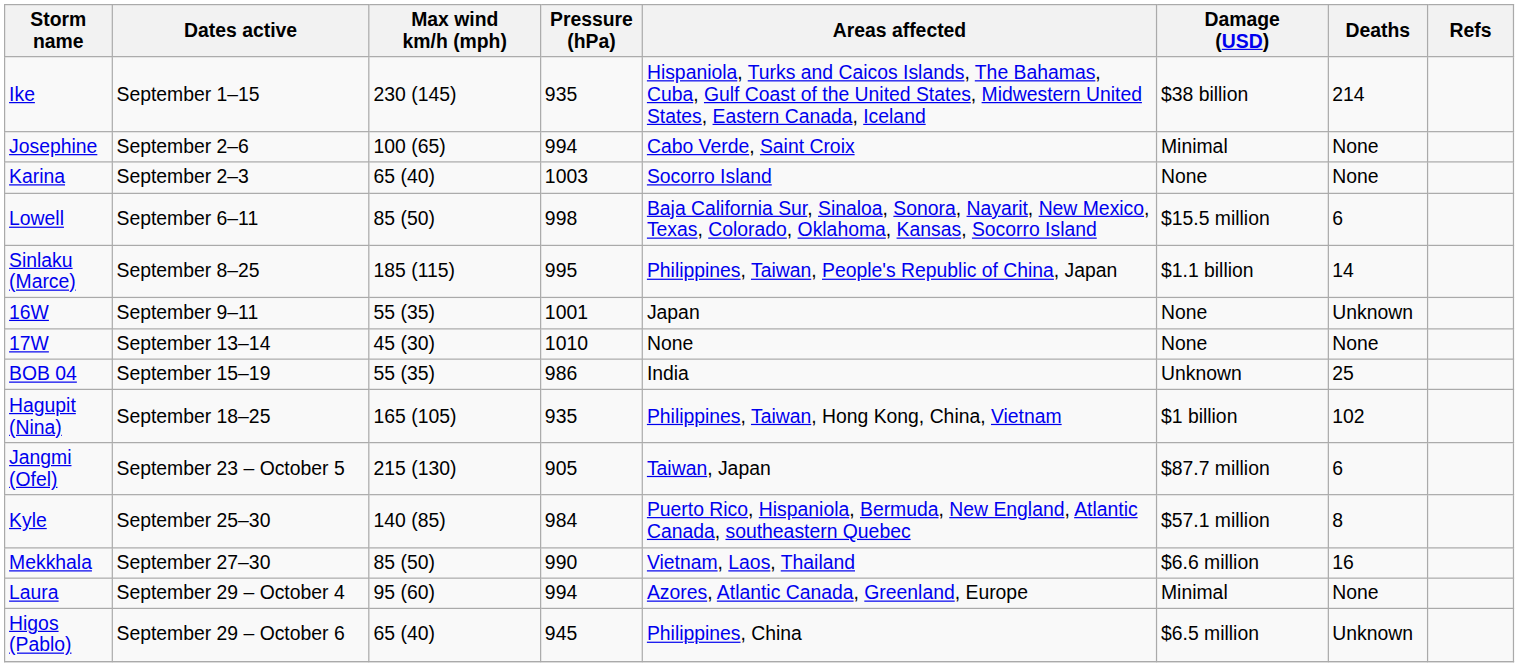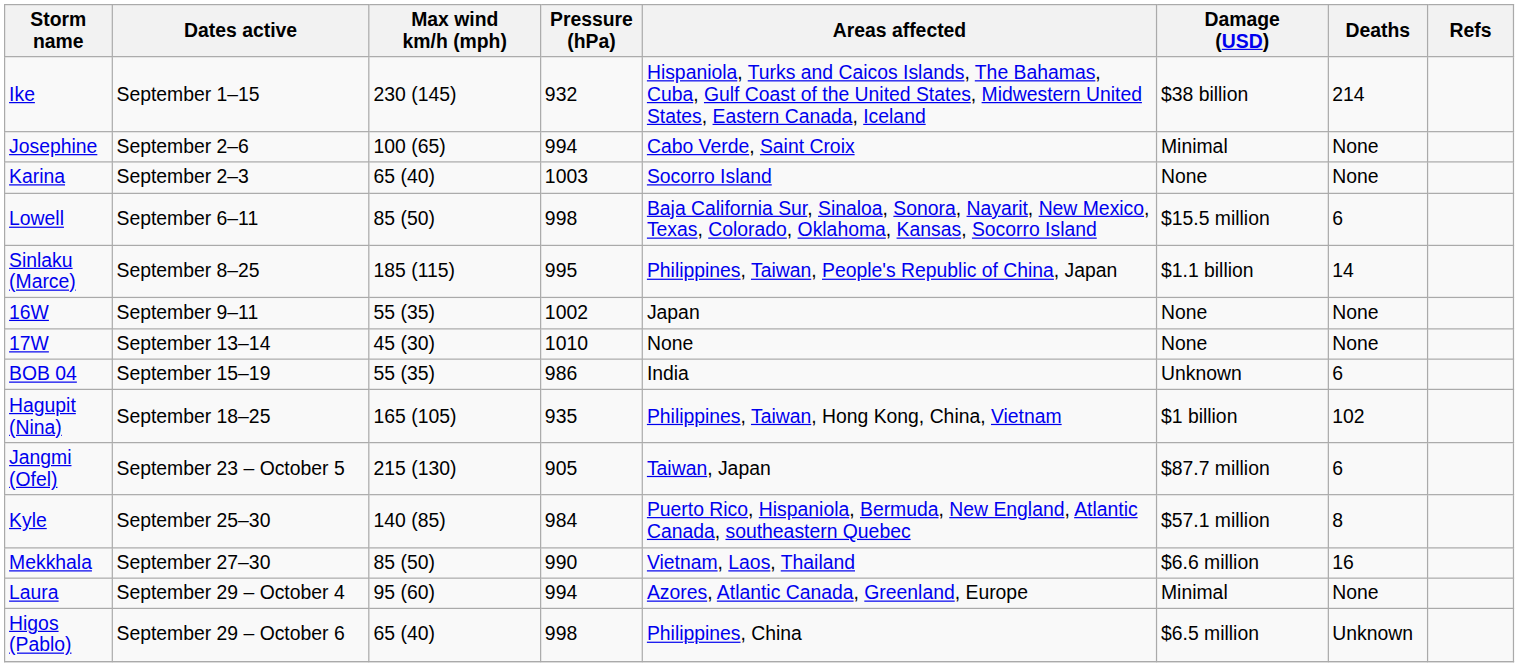 <table class="wikitable sortable">
 <tr>
 <th width="5%">Storm name</th>
 <th width="15%">Dates active</th>
 <th width="10%">Max wind<br>km/h (mph)</th>
 <th width="5%">Pressure<br>(hPa)</th>
 <th width="30%">Areas affected</th>
 <th width="10%">Damage<br>(<a href='#'>USD</a>)</th>
 <th width="5%">Deaths</th>
 <th width="5%">Refs</th>
 </tr>
 <tr>
 <td><a href='#'>Ike</a></td>
 <td>September 1–15</td>
 <td>230 (145)</td>
-<td>935</td>
+<td>932</td>
 <td><a href='#'>Hispaniola</a>, <a href='#'>Turks and Caicos Islands</a>, <a href='#'>The Bahamas</a>, <a href='#'>Cuba</a>, <a href='#'>Gulf Coast of the United States</a>, <a href='#'>Midwestern United States</a>, <a href='#'>Eastern Canada</a>, <a href='#'>Iceland</a></td>
 <td>$38 billion</td>
 <td>214</td>
 <td></td>
 </tr>
 <tr>
 <td><a href='#'>Josephine</a></td>
 <td>September 2–6</td>
 <td>100 (65)</td>
 <td>994</td>
 <td><a href='#'>Cabo Verde</a>, <a href='#'>Saint Croix</a></td>
 <td>Minimal</td>
 <td>None</td>
 <td></td>
 </tr>
 <tr>
 <td><a href='#'>Karina</a></td>
 <td>September 2–3</td>
 <td>65 (40)</td>
 <td>1003</td>
 <td><a href='#'>Socorro Island</a></td>
 <td>None</td>
 <td>None</td>
 <td></td>
 </tr>
 <tr>
 <td><a href='#'>Lowell</a></td>
 <td>September 6–11</td>
 <td>85 (50)</td>
 <td>998</td>
 <td><a href='#'>Baja California Sur</a>, <a href='#'>Sinaloa</a>, <a href='#'>Sonora</a>, <a href='#'>Nayarit</a>, <a href='#'>New Mexico</a>, <a href='#'>Texas</a>, <a href='#'>Colorado</a>, <a href='#'>Oklahoma</a>, <a href='#'>Kansas</a>, <a href='#'>Socorro Island</a></td>
 <td>$15.5 million</td>
 <td>6</td>
 <td></td>
 </tr>
 <tr>
 <td><a href='#'>Sinlaku (Marce)</a></td>
 <td>September 8–25</td>
 <td>185 (115)</td>
 <td>995</td>
 <td><a href='#'>Philippines</a>, <a href='#'>Taiwan</a>, <a href='#'>People's Republic of China</a>, Japan</td>
 <td>$1.1 billion</td>
 <td>14</td>
 <td></td>
 </tr>
 <tr>
 <td><a href='#'>16W</a></td>
 <td>September 9–11</td>
 <td>55 (35)</td>
-<td>1001</td>
+<td>1002</td>
 <td>Japan</td>
 <td>None</td>
-<td>Unknown</td>
+<td>None</td>
 <td></td>
 </tr>
 <tr>
 <td><a href='#'>17W</a></td>
 <td>September 13–14</td>
 <td>45 (30)</td>
 <td>1010</td>
 <td>None</td>
 <td>None</td>
 <td>None</td>
 <td></td>
 </tr>
 <tr>
 <td><a href='#'>BOB 04</a></td>
 <td>September 15–19</td>
 <td>55 (35)</td>
 <td>986</td>
 <td>India</td>
 <td>Unknown</td>
-<td>25</td>
+<td>6</td>
 <td></td>
 </tr>
 <tr>
 <td><a href='#'>Hagupit (Nina)</a></td>
 <td>September 18–25</td>
 <td>165 (105)</td>
 <td>935</td>
 <td><a href='#'>Philippines</a>, <a href='#'>Taiwan</a>, Hong Kong, China, <a href='#'>Vietnam</a></td>
 <td>$1 billion</td>
 <td>102</td>
 <td></td>
 </tr>
 <tr>
 <td><a href='#'>Jangmi (Ofel)</a></td>
 <td>September 23 – October 5</td>
 <td>215 (130)</td>
 <td>905</td>
 <td><a href='#'>Taiwan</a>, Japan</td>
 <td>$87.7 million</td>
 <td>6</td>
 <td></td>
 </tr>
 <tr>
 <td><a href='#'>Kyle</a></td>
 <td>September 25–30</td>
 <td>140 (85)</td>
 <td>984</td>
 <td><a href='#'>Puerto Rico</a>, <a href='#'>Hispaniola</a>, <a href='#'>Bermuda</a>, <a href='#'>New England</a>, <a href='#'>Atlantic Canada</a>, <a href='#'>southeastern Quebec</a></td>
 <td>$57.1 million</td>
 <td>8</td>
 <td></td>
 </tr>
 <tr>
 <td><a href='#'>Mekkhala</a></td>
 <td>September 27–30</td>
 <td>85 (50)</td>
 <td>990</td>
 <td><a href='#'>Vietnam</a>, <a href='#'>Laos</a>, <a href='#'>Thailand</a></td>
 <td>$6.6 million</td>
 <td>16</td>
 <td></td>
 </tr>
 <tr>
 <td><a href='#'>Laura</a></td>
 <td>September 29 – October 4</td>
 <td>95 (60)</td>
 <td>994</td>
 <td><a href='#'>Azores</a>, <a href='#'>Atlantic Canada</a>, <a href='#'>Greenland</a>, Europe</td>
 <td>Minimal</td>
 <td>None</td>
 <td></td>
 </tr>
 <tr>
 <td><a href='#'>Higos (Pablo)</a></td>
 <td>September 29 – October 6</td>
 <td>65 (40)</td>
-<td>945</td>
+<td>998</td>
 <td><a href='#'>Philippines</a>, China</td>
 <td>$6.5 million</td>
 <td>Unknown</td>
 <td></td>
 </tr>
 <tr>
 </tr>
 </table>
